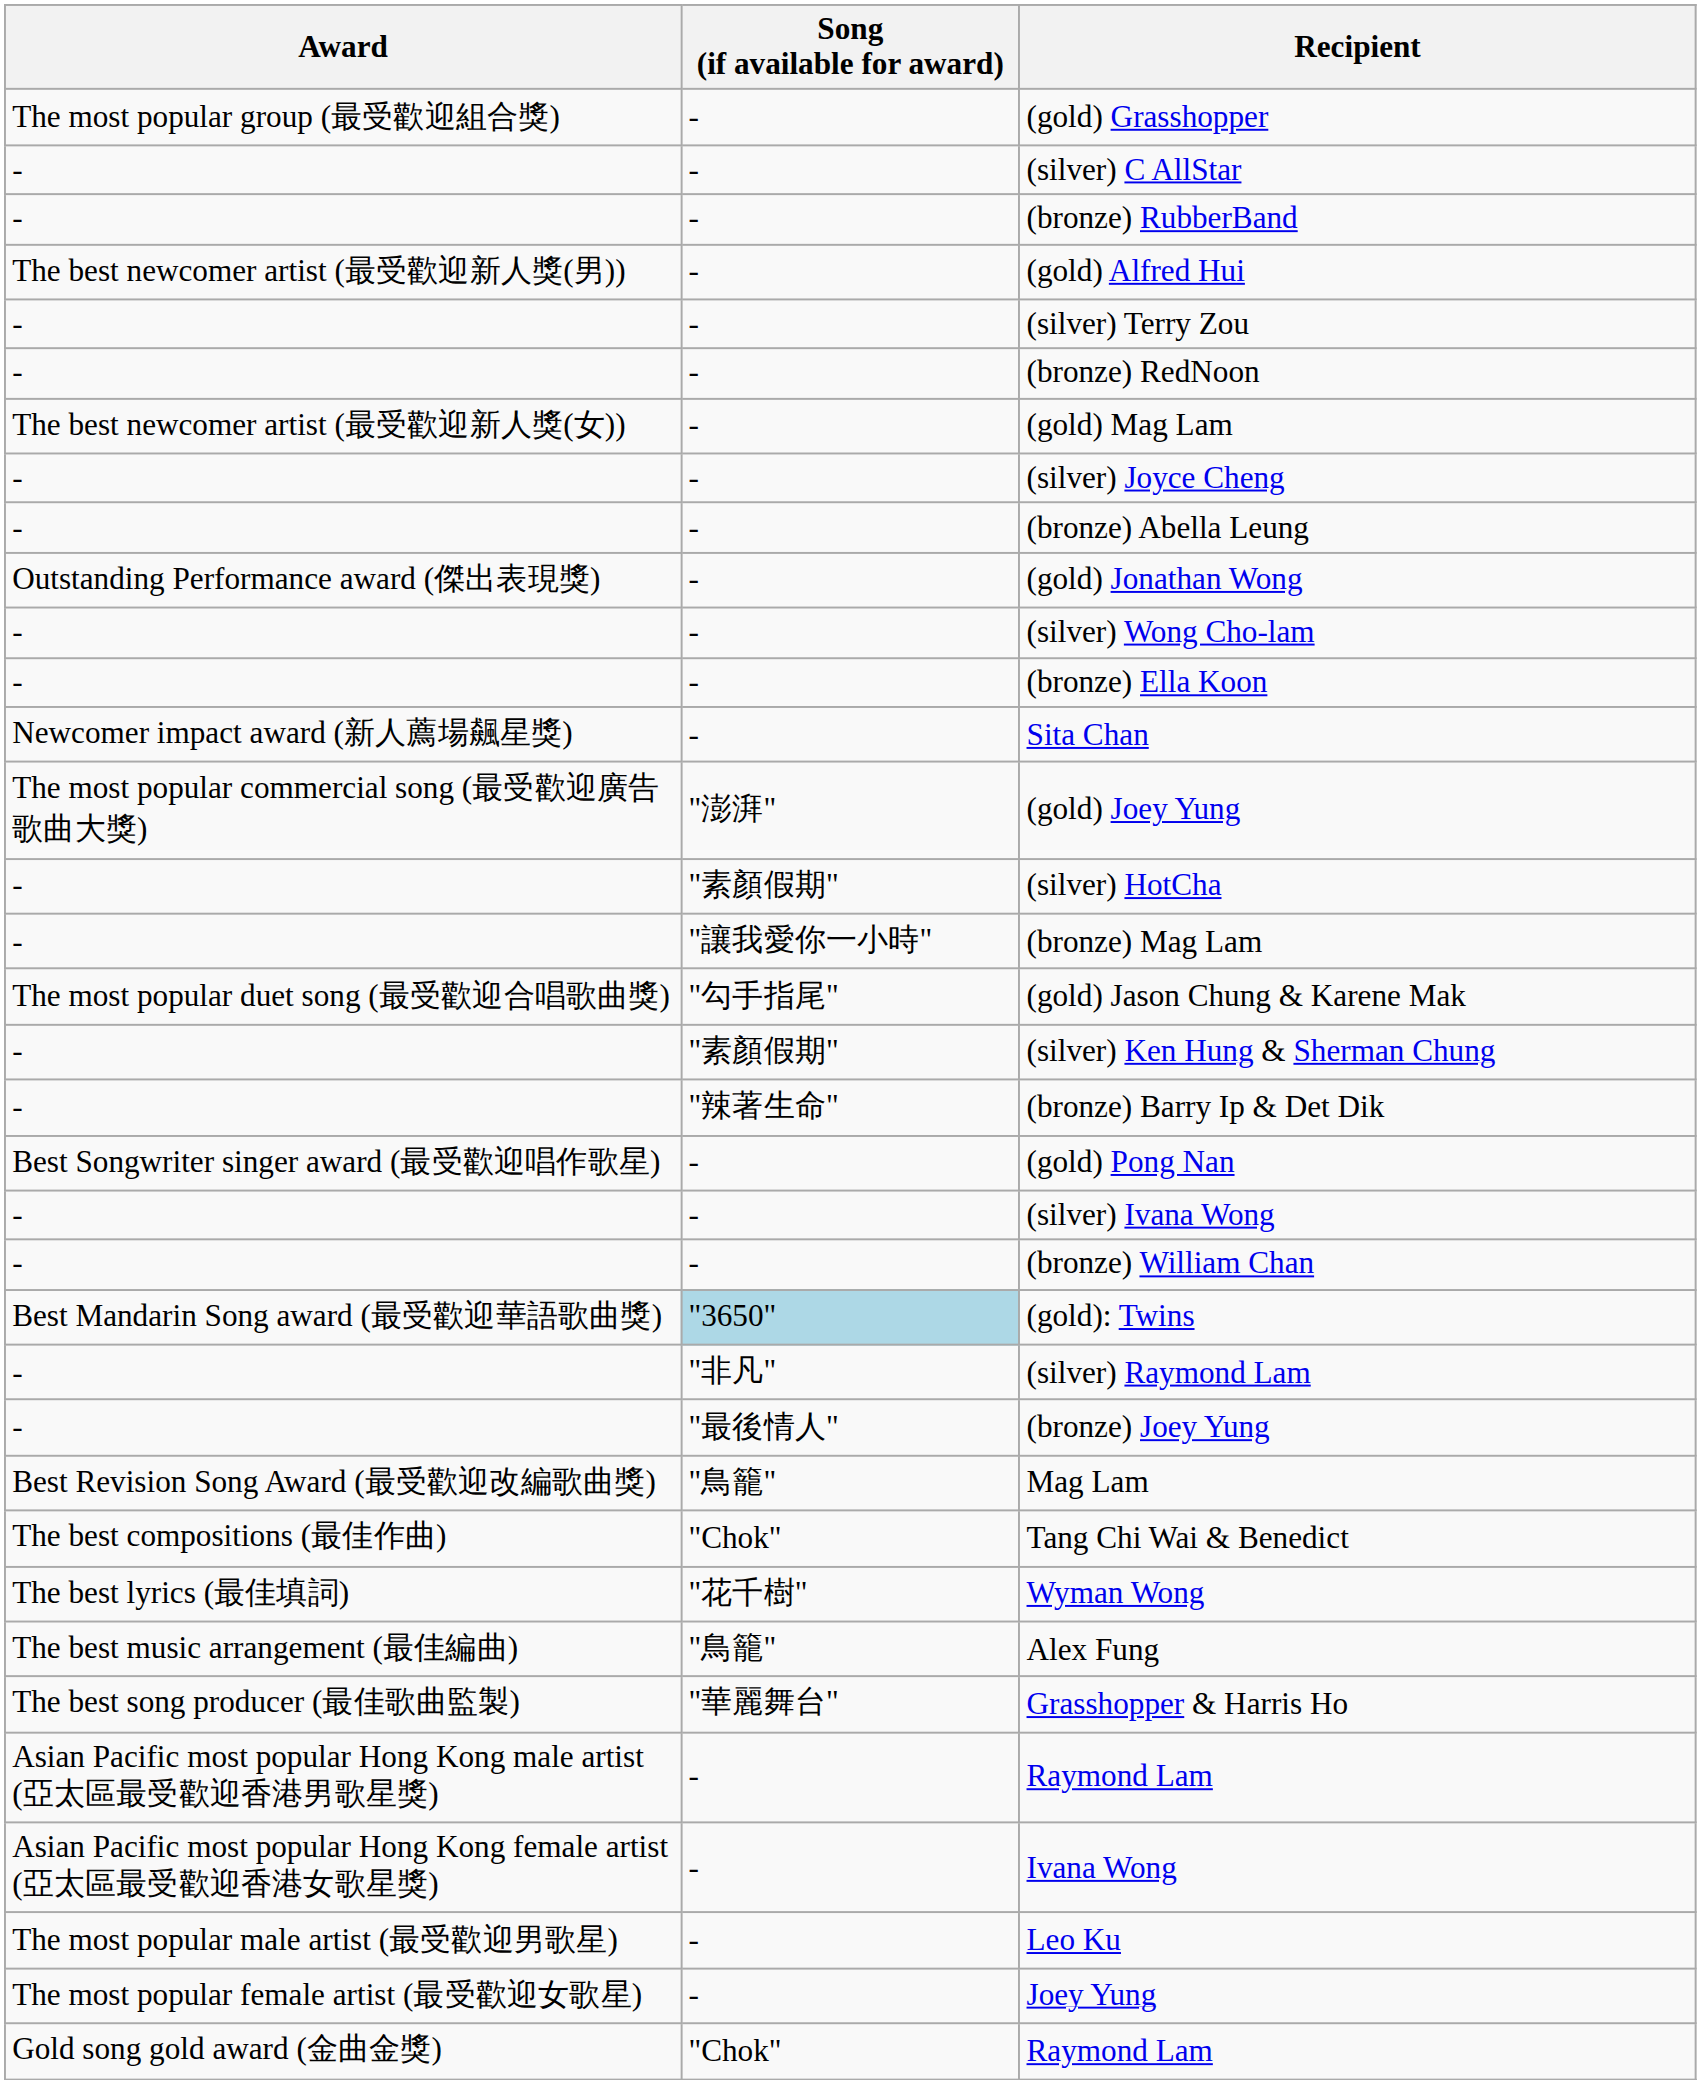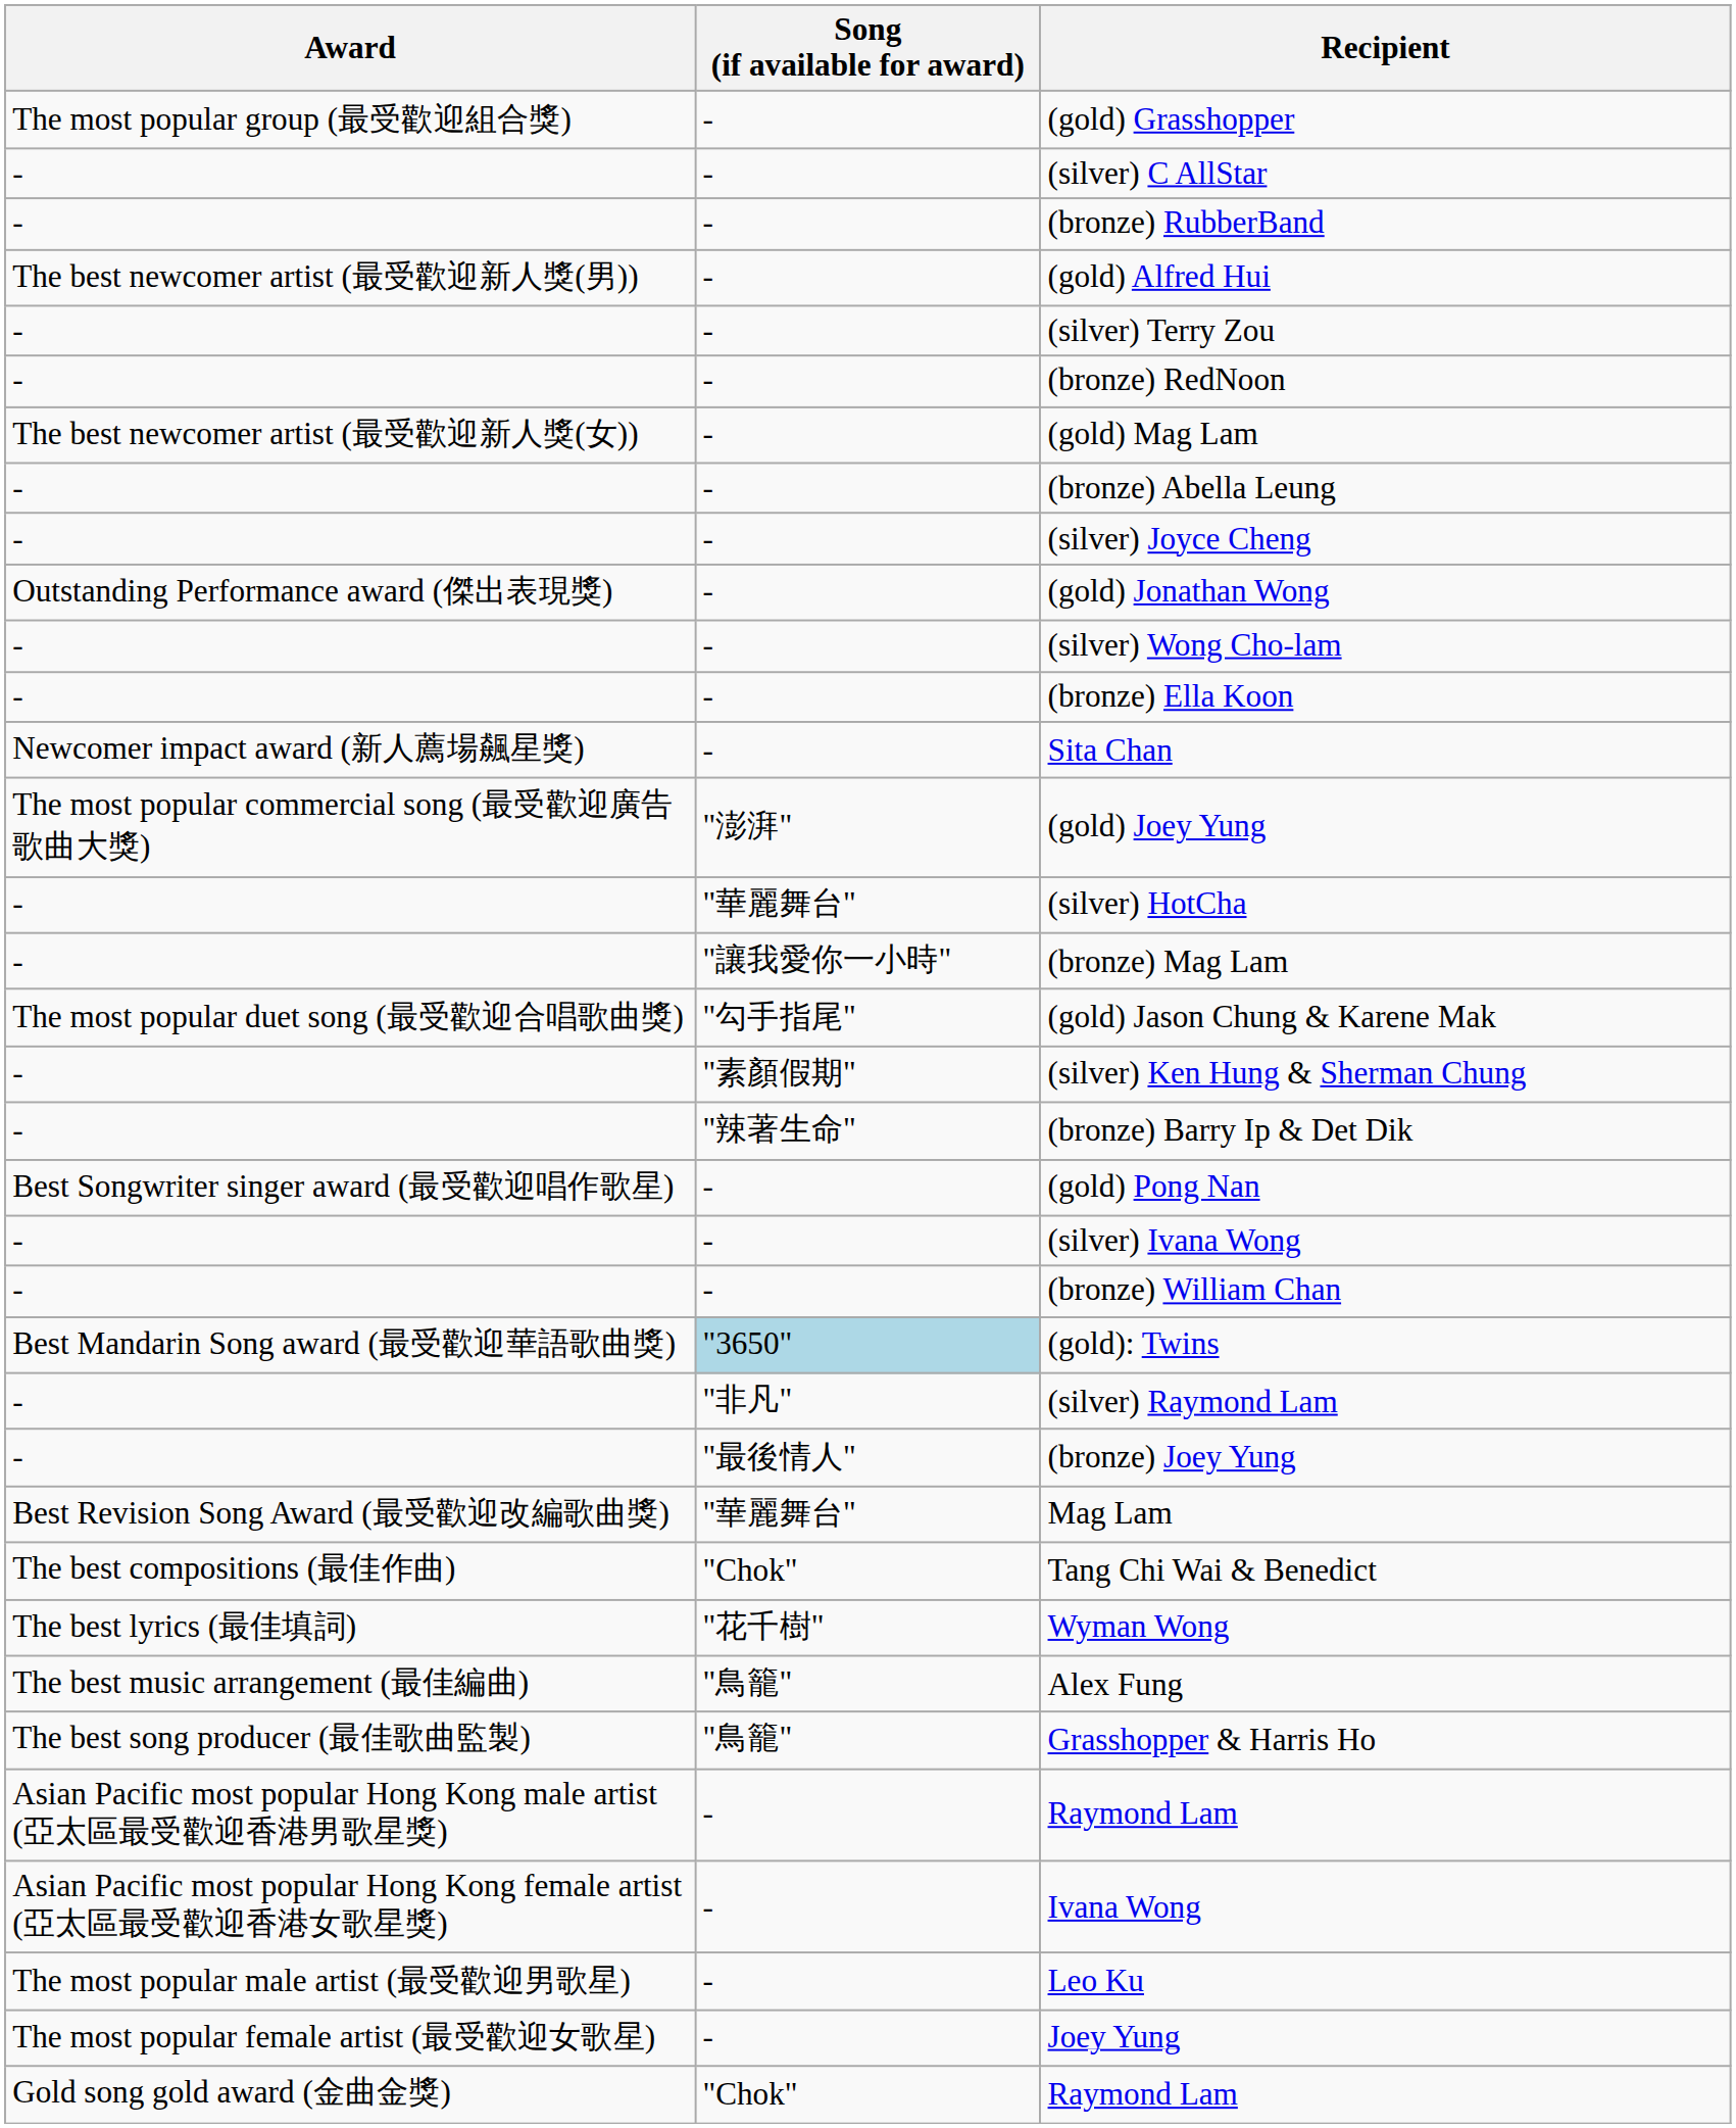 <table class="wikitable">
 <tr>
 <th width=40%>Award</th>
 <th width=20%>Song<br>(if available for award)</th>
 <th width=40%>Recipient</th>
 </tr>
 <tr>
 <td>The most popular group (最受歡迎組合獎)</td>
 <td>-</td>
 <td>(gold) <a href='#'>Grasshopper</a></td>
 </tr>
 <tr>
 <td>-</td>
 <td>-</td>
 <td>(silver) <a href='#'>C AllStar</a></td>
 </tr>
 <tr>
 <td>-</td>
 <td>-</td>
 <td>(bronze) <a href='#'>RubberBand</a></td>
 </tr>
 <tr>
 <td>The best newcomer artist (最受歡迎新人獎(男))</td>
 <td>-</td>
 <td>(gold) <a href='#'>Alfred Hui</a></td>
 </tr>
 <tr>
 <td>-</td>
 <td>-</td>
 <td>(silver) Terry Zou</td>
 </tr>
 <tr>
 <td>-</td>
 <td>-</td>
 <td>(bronze) RedNoon</td>
 </tr>
 <tr>
 <td>The best newcomer artist (最受歡迎新人獎(女))</td>
 <td>-</td>
 <td>(gold) Mag Lam</td>
 </tr>
 <tr>
 <td>-</td>
 <td>-</td>
-<td>(silver) <a href='#'>Joyce Cheng</a></td>
+<td>(bronze) Abella Leung</td>
 </tr>
 <tr>
 <td>-</td>
 <td>-</td>
-<td>(bronze) Abella Leung</td>
+<td>(silver) <a href='#'>Joyce Cheng</a></td>
 </tr>
 <tr>
 <td>Outstanding Performance award (傑出表現獎)</td>
 <td>-</td>
 <td>(gold) <a href='#'>Jonathan Wong</a></td>
 </tr>
 <tr>
 <td>-</td>
 <td>-</td>
 <td>(silver) <a href='#'>Wong Cho-lam</a></td>
 </tr>
 <tr>
 <td>-</td>
 <td>-</td>
 <td>(bronze) <a href='#'>Ella Koon</a></td>
 </tr>
 <tr>
 <td>Newcomer impact award (新人薦場飆星獎)</td>
 <td>-</td>
 <td><a href='#'>Sita Chan</a></td>
 </tr>
 <tr>
 <td>The most popular commercial song (最受歡迎廣告歌曲大獎)</td>
 <td>"澎湃"</td>
 <td>(gold) <a href='#'>Joey Yung</a></td>
 </tr>
 <tr>
 <td>-</td>
-<td>"素顏假期"</td>
+<td>"華麗舞台"</td>
 <td>(silver) <a href='#'>HotCha</a></td>
 </tr>
 <tr>
 <td>-</td>
 <td>"讓我愛你一小時"</td>
 <td>(bronze) Mag Lam</td>
 </tr>
 <tr>
 <td>The most popular duet song (最受歡迎合唱歌曲獎)</td>
 <td>"勾手指尾"</td>
 <td>(gold) Jason Chung & Karene Mak</td>
 </tr>
 <tr>
 <td>-</td>
 <td>"素顏假期"</td>
 <td>(silver) <a href='#'>Ken Hung</a> & <a href='#'>Sherman Chung</a></td>
 </tr>
 <tr>
 <td>-</td>
 <td>"辣著生命"</td>
 <td>(bronze) Barry Ip & Det Dik</td>
 </tr>
 <tr>
 <td>Best Songwriter singer award (最受歡迎唱作歌星)</td>
 <td>-</td>
 <td>(gold) <a href='#'>Pong Nan</a></td>
 </tr>
 <tr>
 <td>-</td>
 <td>-</td>
 <td>(silver) <a href='#'>Ivana Wong</a></td>
 </tr>
 <tr>
 <td>-</td>
 <td>-</td>
 <td>(bronze) <a href='#'>William Chan</a></td>
 </tr>
 <tr>
 <td>Best Mandarin Song award (最受歡迎華語歌曲獎)</td>
 <td style="background: lightblue;">"3650"</td>
 <td>(gold): <a href='#'>Twins</a></td>
 </tr>
 <tr>
 <td>-</td>
 <td>"非凡"</td>
 <td>(silver) <a href='#'>Raymond Lam</a></td>
 </tr>
 <tr>
 <td>-</td>
 <td>"最後情人"</td>
 <td>(bronze) <a href='#'>Joey Yung</a></td>
 </tr>
 <tr>
 <td>Best Revision Song Award (最受歡迎改編歌曲獎)</td>
-<td>"鳥籠"</td>
+<td>"華麗舞台"</td>
 <td>Mag Lam</td>
 </tr>
 <tr>
 <td>The best compositions (最佳作曲)</td>
 <td>"Chok"</td>
 <td>Tang Chi Wai & Benedict</td>
 </tr>
 <tr>
 <td>The best lyrics (最佳填詞)</td>
 <td>"花千樹"</td>
 <td><a href='#'>Wyman Wong</a></td>
 </tr>
 <tr>
 <td>The best music arrangement (最佳編曲)</td>
 <td>"鳥籠"</td>
 <td>Alex Fung</td>
 </tr>
 <tr>
 <td>The best song producer (最佳歌曲監製)</td>
-<td>"華麗舞台"</td>
+<td>"鳥籠"</td>
 <td><a href='#'>Grasshopper</a> & Harris Ho</td>
 </tr>
 <tr>
 <td>Asian Pacific most popular Hong Kong male artist<br>(亞太區最受歡迎香港男歌星獎)</td>
 <td>-</td>
 <td><a href='#'>Raymond Lam</a></td>
 </tr>
 <tr>
 <td>Asian Pacific most popular Hong Kong female artist<br>(亞太區最受歡迎香港女歌星獎)</td>
 <td>-</td>
 <td><a href='#'>Ivana Wong</a></td>
 </tr>
 <tr>
 <td>The most popular male artist (最受歡迎男歌星)</td>
 <td>-</td>
 <td><a href='#'>Leo Ku</a></td>
 </tr>
 <tr>
 <td>The most popular female artist (最受歡迎女歌星)</td>
 <td>-</td>
 <td><a href='#'>Joey Yung</a></td>
 </tr>
 <tr>
 <td>Gold song gold award (金曲金獎)</td>
 <td>"Chok"</td>
 <td><a href='#'>Raymond Lam</a></td>
 </tr>
 <tr>
 </tr>
 </table>
